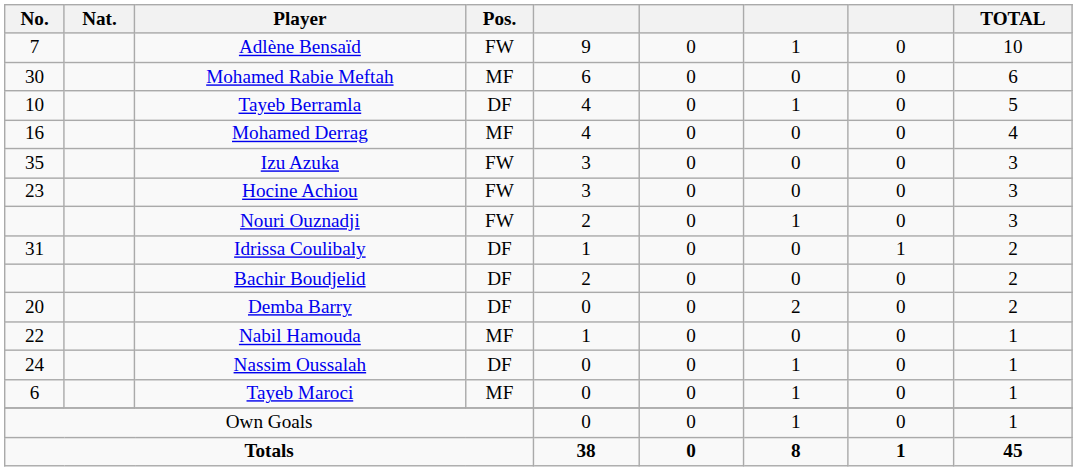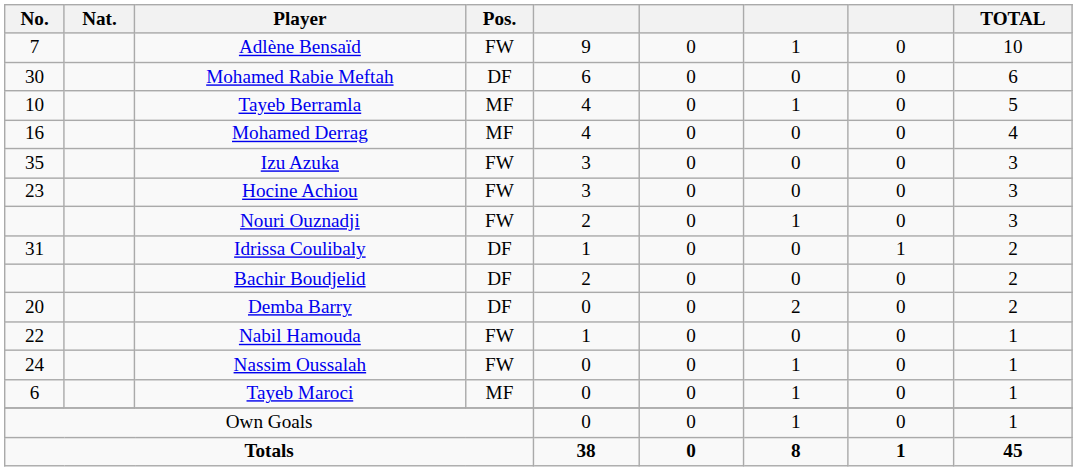 <table class="wikitable sortable alternance"  style="font-size:85%; text-align:center; line-height:14px; width:60%;">
 <tr>
 <th width=10>No.</th>
 <th width=10>Nat.</th>
 <th width=140>Player</th>
 <th width=10>Pos.</th>
 <th width=40></th>
 <th width=40></th>
 <th width=40></th>
 <th width=40></th>
 <th width=10>TOTAL</th>
 </tr>
 <tr>
 <td>7</td>
 <td></td>
 <td><a href='#'>Adlène Bensaïd</a></td>
 <td>FW</td>
 <td>9</td>
 <td>0</td>
 <td>1</td>
 <td>0</td>
 <td>10</td>
 </tr>
 <tr>
 <td>30</td>
 <td></td>
 <td><a href='#'>Mohamed Rabie Meftah</a></td>
-<td>MF</td>
+<td>DF</td>
 <td>6</td>
 <td>0</td>
 <td>0</td>
 <td>0</td>
 <td>6</td>
 </tr>
 <tr>
 <td>10</td>
 <td></td>
 <td><a href='#'>Tayeb Berramla</a></td>
-<td>DF</td>
+<td>MF</td>
 <td>4</td>
 <td>0</td>
 <td>1</td>
 <td>0</td>
 <td>5</td>
 </tr>
 <tr>
 <td>16</td>
 <td></td>
 <td><a href='#'>Mohamed Derrag</a></td>
 <td>MF</td>
 <td>4</td>
 <td>0</td>
 <td>0</td>
 <td>0</td>
 <td>4</td>
 </tr>
 <tr>
 <td>35</td>
 <td></td>
 <td><a href='#'>Izu Azuka</a></td>
 <td>FW</td>
 <td>3</td>
 <td>0</td>
 <td>0</td>
 <td>0</td>
 <td>3</td>
 </tr>
 <tr>
 <td>23</td>
 <td></td>
 <td><a href='#'>Hocine Achiou</a></td>
 <td>FW</td>
 <td>3</td>
 <td>0</td>
 <td>0</td>
 <td>0</td>
 <td>3</td>
 </tr>
 <tr>
 <td></td>
 <td></td>
 <td><a href='#'>Nouri Ouznadji</a></td>
 <td>FW</td>
 <td>2</td>
 <td>0</td>
 <td>1</td>
 <td>0</td>
 <td>3</td>
 </tr>
 <tr>
 <td>31</td>
 <td></td>
 <td><a href='#'>Idrissa Coulibaly</a></td>
 <td>DF</td>
 <td>1</td>
 <td>0</td>
 <td>0</td>
 <td>1</td>
 <td>2</td>
 </tr>
 <tr>
 <td></td>
 <td></td>
 <td><a href='#'>Bachir Boudjelid</a></td>
 <td>DF</td>
 <td>2</td>
 <td>0</td>
 <td>0</td>
 <td>0</td>
 <td>2</td>
 </tr>
 <tr>
 <td>20</td>
 <td></td>
 <td><a href='#'>Demba Barry</a></td>
 <td>DF</td>
 <td>0</td>
 <td>0</td>
 <td>2</td>
 <td>0</td>
 <td>2</td>
 </tr>
 <tr>
 <td>22</td>
 <td></td>
 <td><a href='#'>Nabil Hamouda</a></td>
-<td>MF</td>
+<td>FW</td>
 <td>1</td>
 <td>0</td>
 <td>0</td>
 <td>0</td>
 <td>1</td>
 </tr>
 <tr>
 <td>24</td>
 <td></td>
 <td><a href='#'>Nassim Oussalah</a></td>
-<td>DF</td>
+<td>FW</td>
 <td>0</td>
 <td>0</td>
 <td>1</td>
 <td>0</td>
 <td>1</td>
 </tr>
 <tr>
 <td>6</td>
 <td></td>
 <td><a href='#'>Tayeb Maroci</a></td>
 <td>MF</td>
 <td>0</td>
 <td>0</td>
 <td>1</td>
 <td>0</td>
 <td>1</td>
 </tr>
 <tr>
 </tr>
 <tr class="sortbottom">
 <td colspan="4">Own Goals</td>
 <td>0</td>
 <td>0</td>
 <td>1</td>
 <td>0</td>
 <td>1</td>
 </tr>
 <tr class="sortbottom">
 <td colspan="4"><strong>Totals</strong></td>
 <td><strong>38</strong></td>
 <td><strong>0</strong></td>
 <td><strong>8</strong></td>
 <td><strong>1</strong></td>
 <td><strong>45</strong></td>
 </tr>
 </table>
